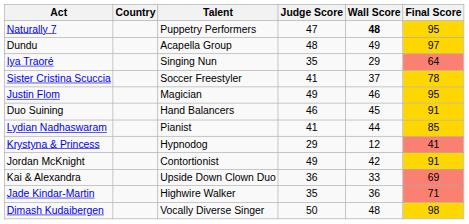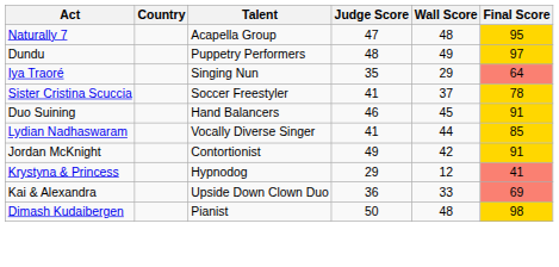 <table class="wikitable">
 <tr>
 <th>Act</th>
 <th>Country</th>
 <th>Talent</th>
 <th>Judge Score</th>
 <th>Wall Score</th>
 <th>Final Score</th>
 </tr>
 <tr>
 <td><a href='#'>Naturally 7</a></td>
 <td></td>
-<td>Puppetry Performers</td>
+<td>Acapella Group</td>
 <td align="center">47</td>
-<td align="center"><strong>48</strong></td>
+<td align="center">48</td>
 <td align="center" bgcolor="gold">95</td>
 </tr>
 <tr>
 <td>Dundu</td>
 <td></td>
-<td>Acapella Group</td>
+<td>Puppetry Performers</td>
 <td align="center">48</td>
 <td align="center">49</td>
 <td align="center" bgcolor="gold">97</td>
 </tr>
 <tr>
 <td><a href='#'>Iya Traoré</a></td>
 <td></td>
 <td>Singing Nun</td>
 <td align="center">35</td>
 <td align="center">29</td>
 <td align="center" bgcolor="salmon">64</td>
 </tr>
 <tr>
 <td><a href='#'>Sister Cristina Scuccia</a></td>
 <td></td>
 <td>Soccer Freestyler</td>
 <td align="center">41</td>
 <td align="center">37</td>
 <td align="center" bgcolor="gold">78</td>
 </tr>
 <tr>
-<td><a href='#'>Justin Flom</a></td>
-<td></td>
-<td>Magician</td>
-<td align="center">49</td>
-<td align="center">46</td>
-<td align="center" bgcolor="gold">95</td>
-</tr>
-<tr>
 <td>Duo Suining</td>
 <td></td>
 <td>Hand Balancers</td>
 <td align="center">46</td>
 <td align="center">45</td>
 <td align="center" bgcolor="gold">91</td>
 </tr>
 <tr>
 <td><a href='#'>Lydian Nadhaswaram</a></td>
 <td></td>
-<td>Pianist</td>
+<td>Vocally Diverse Singer</td>
 <td align="center">41</td>
 <td align="center">44</td>
 <td align="center" bgcolor="gold">85</td>
+</tr>
+<tr>
+<td>Jordan McKnight</td>
+<td></td>
+<td>Contortionist</td>
+<td align="center">49</td>
+<td align="center">42</td>
+<td align="center" bgcolor="gold">91</td>
 </tr>
 <tr>
 <td><a href='#'>Krystyna & Princess</a></td>
 <td></td>
 <td>Hypnodog</td>
 <td align="center">29</td>
 <td align="center">12</td>
 <td align="center" bgcolor="salmon">41</td>
 </tr>
 <tr>
-<td>Jordan McKnight</td>
-<td></td>
-<td>Contortionist</td>
-<td align="center">49</td>
-<td align="center">42</td>
-<td align="center" bgcolor="gold">91</td>
-</tr>
-<tr>
 <td>Kai & Alexandra</td>
 <td></td>
 <td>Upside Down Clown Duo</td>
 <td align="center">36</td>
 <td align="center">33</td>
 <td align="center" bgcolor="salmon">69</td>
 </tr>
 <tr>
-<td><a href='#'>Jade Kindar-Martin</a></td>
-<td></td>
-<td>Highwire Walker</td>
-<td align="center">35</td>
-<td align="center">36</td>
-<td align="center" bgcolor="salmon">71</td>
-</tr>
-<tr>
 <td><a href='#'>Dimash Kudaibergen</a></td>
 <td></td>
-<td>Vocally Diverse Singer</td>
+<td>Pianist</td>
 <td align="center">50</td>
 <td align="center">48</td>
 <td align="center" bgcolor="gold">98</td>
 </tr>
 </table>
